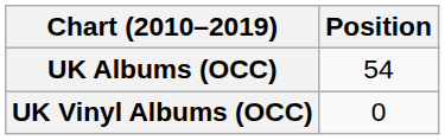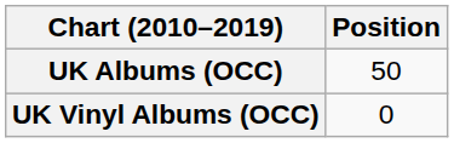 <table class="wikitable plainrowheaders" style="text-align:center">
 <tr>
 <th scope="col">Chart (2010–2019)</th>
 <th scope="col">Position</th>
 </tr>
 <tr>
 <th scope="row">UK Albums (OCC)</th>
-<td>54</td>
+<td>50</td>
 </tr>
 <tr>
 <th scope="row">UK Vinyl Albums (OCC)</th>
 <td>0</td>
 </tr>
 </table>
